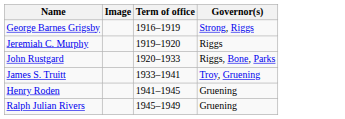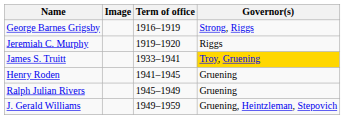 <table class="wikitable">
 <tr>
 <th>Name</th>
 <th>Image</th>
 <th>Term of office</th>
 <th>Governor(s)</th>
 </tr>
 <tr>
 <td><a href='#'>George Barnes Grigsby</a></td>
 <td></td>
 <td>1916–1919</td>
 <td><a href='#'>Strong</a>, <a href='#'>Riggs</a></td>
 </tr>
 <tr>
 <td><a href='#'>Jeremiah C. Murphy</a></td>
 <td></td>
 <td>1919–1920</td>
 <td>Riggs</td>
 </tr>
 <tr>
-<td><a href='#'>John Rustgard</a></td>
-<td></td>
-<td>1920–1933</td>
-<td>Riggs, <a href='#'>Bone</a>, <a href='#'>Parks</a></td>
-</tr>
-<tr>
 <td><a href='#'>James S. Truitt</a></td>
 <td></td>
 <td>1933–1941</td>
-<td><a href='#'>Troy</a>, <a href='#'>Gruening</a></td>
+<td style="background: gold;"><a href='#'>Troy</a>, <a href='#'>Gruening</a></td>
 </tr>
 <tr>
 <td><a href='#'>Henry Roden</a></td>
 <td></td>
 <td>1941–1945</td>
 <td>Gruening</td>
 </tr>
 <tr>
 <td><a href='#'>Ralph Julian Rivers</a></td>
 <td></td>
 <td>1945–1949</td>
 <td>Gruening</td>
 </tr>
+<tr>
+<td><a href='#'>J. Gerald Williams</a></td>
+<td></td>
+<td>1949–1959</td>
+<td>Gruening, <a href='#'>Heintzleman</a>, <a href='#'>Stepovich</a></td>
+</tr>
 </table>
